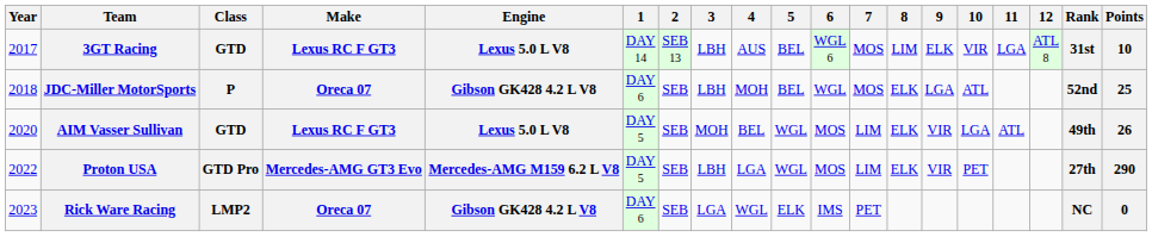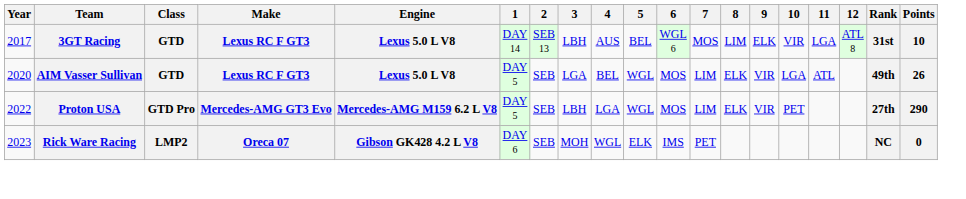 <table class="wikitable" style="text-align:center; font-size:90%">
 <tr>
 <th>Year</th>
 <th>Team</th>
 <th>Class</th>
 <th>Make</th>
 <th>Engine</th>
 <th>1</th>
 <th>2</th>
 <th>3</th>
 <th>4</th>
 <th>5</th>
 <th>6</th>
 <th>7</th>
 <th>8</th>
 <th>9</th>
 <th>10</th>
 <th>11</th>
 <th>12</th>
 <th>Rank</th>
 <th>Points</th>
 </tr>
 <tr>
 <td><a href='#'>2017</a></td>
 <th><a href='#'>3GT Racing</a></th>
 <th>GTD</th>
 <th><a href='#'>Lexus RC F GT3</a></th>
 <th><a href='#'>Lexus</a> 5.0 L V8</th>
 <td style="background:#DFFFDF;"><a href='#'>DAY</a><br><small>14</small></td>
 <td style="background:#DFFFDF;"><a href='#'>SEB</a><br><small>13</small></td>
 <td><a href='#'>LBH</a></td>
 <td><a href='#'>AUS</a></td>
 <td><a href='#'>BEL</a></td>
 <td style="background:#DFFFDF;"><a href='#'>WGL</a><br><small>6</small></td>
 <td><a href='#'>MOS</a></td>
 <td><a href='#'>LIM</a></td>
 <td><a href='#'>ELK</a></td>
 <td><a href='#'>VIR</a></td>
 <td><a href='#'>LGA</a></td>
 <td style="background:#DFFFDF;"><a href='#'>ATL</a><br><small>8</small></td>
 <th>31st</th>
 <th>10</th>
 </tr>
 <tr>
-<td><a href='#'>2018</a></td>
-<th><a href='#'>JDC-Miller MotorSports</a></th>
-<th>P</th>
-<th><a href='#'>Oreca 07</a></th>
-<th><a href='#'>Gibson</a> GK428 4.2 L V8</th>
-<td style="background:#DFFFDF;"><a href='#'>DAY</a><br><small>6</small></td>
-<td><a href='#'>SEB</a></td>
-<td><a href='#'>LBH</a></td>
-<td><a href='#'>MOH</a></td>
-<td><a href='#'>BEL</a></td>
-<td><a href='#'>WGL</a></td>
-<td><a href='#'>MOS</a></td>
-<td><a href='#'>ELK</a></td>
-<td><a href='#'>LGA</a></td>
-<td><a href='#'>ATL</a></td>
-<td></td>
-<td></td>
-<th>52nd</th>
-<th>25</th>
-</tr>
-<tr>
 <td><a href='#'>2020</a></td>
 <th><a href='#'>AIM Vasser Sullivan</a></th>
 <th>GTD</th>
 <th><a href='#'>Lexus RC F GT3</a></th>
 <th><a href='#'>Lexus</a> 5.0 L V8</th>
 <td style="background:#DFFFDF;"><a href='#'>DAY</a><br><small>5</small></td>
 <td><a href='#'>SEB</a></td>
-<td><a href='#'>MOH</a></td>
+<td><a href='#'>LGA</a></td>
 <td><a href='#'>BEL</a></td>
 <td><a href='#'>WGL</a></td>
 <td><a href='#'>MOS</a></td>
 <td><a href='#'>LIM</a></td>
 <td><a href='#'>ELK</a></td>
 <td><a href='#'>VIR</a></td>
 <td><a href='#'>LGA</a></td>
 <td><a href='#'>ATL</a></td>
 <td></td>
 <th>49th</th>
 <th>26</th>
 </tr>
 <tr>
 <td><a href='#'>2022</a></td>
 <th><a href='#'>Proton USA</a></th>
 <th>GTD Pro</th>
 <th><a href='#'>Mercedes-AMG GT3 Evo</a></th>
 <th><a href='#'>Mercedes-AMG M159</a> 6.2 L <a href='#'>V8</a></th>
 <td style="background:#DFFFDF;"><a href='#'>DAY</a><br><small>5</small></td>
 <td><a href='#'>SEB</a></td>
 <td><a href='#'>LBH</a></td>
 <td><a href='#'>LGA</a></td>
 <td><a href='#'>WGL</a></td>
 <td><a href='#'>MOS</a></td>
 <td><a href='#'>LIM</a></td>
 <td><a href='#'>ELK</a></td>
 <td><a href='#'>VIR</a></td>
 <td><a href='#'>PET</a></td>
 <td></td>
 <td></td>
 <th>27th</th>
 <th>290</th>
 </tr>
 <tr>
 <td><a href='#'>2023</a></td>
 <th><a href='#'>Rick Ware Racing</a></th>
 <th>LMP2</th>
 <th><a href='#'>Oreca 07</a></th>
 <th><a href='#'>Gibson</a> GK428 4.2 L <a href='#'>V8</a></th>
 <td style="background:#DFFFDF;"><a href='#'>DAY</a><br><small>6</small></td>
 <td><a href='#'>SEB</a></td>
-<td><a href='#'>LGA</a></td>
+<td><a href='#'>MOH</a></td>
 <td><a href='#'>WGL</a></td>
 <td><a href='#'>ELK</a></td>
 <td><a href='#'>IMS</a></td>
 <td><a href='#'>PET</a></td>
 <td></td>
 <td></td>
 <td></td>
 <td></td>
 <td></td>
 <th>NC</th>
 <th>0</th>
 </tr>
 </table>
